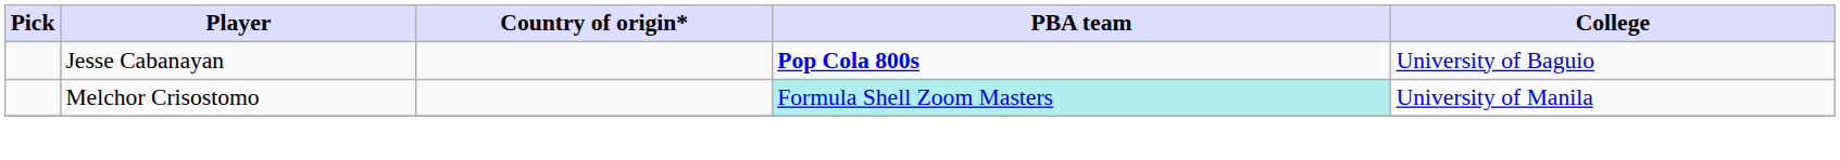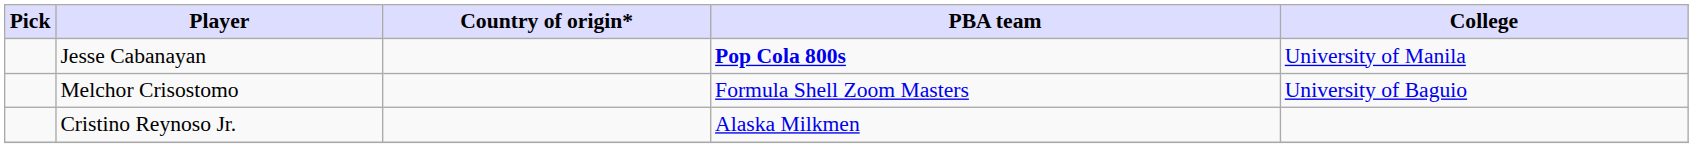 <table class="wikitable">
 <tr>
 <th style="background:#DDDDFF;">Pick</th>
 <th style="background:#DDDDFF;" width="20%">Player</th>
 <th style="background:#DDDDFF;" width="20%">Country of origin*</th>
 <th style="background:#DDDDFF;" width="35%">PBA team</th>
 <th style="background:#DDDDFF;" width="25%">College</th>
 </tr>
 <tr>
 <td align=center></td>
 <td>Jesse Cabanayan</td>
 <td></td>
 <td><strong><a href='#'>Pop Cola 800s</a></strong></td>
-<td><a href='#'>University of Baguio</a></td>
+<td><a href='#'>University of Manila</a></td>
 </tr>
 <tr>
 <td align=center></td>
 <td>Melchor Crisostomo</td>
 <td></td>
-<td style="background: paleturquoise;"><a href='#'>Formula Shell Zoom Masters</a></td>
-<td><a href='#'>University of Manila</a></td>
+<td><a href='#'>Formula Shell Zoom Masters</a></td>
+<td><a href='#'>University of Baguio</a></td>
+</tr>
+<tr>
+<td align=center></td>
+<td>Cristino Reynoso Jr.</td>
+<td></td>
+<td><a href='#'>Alaska Milkmen</a></td>
+<td></td>
 </tr>
 <tr>
 </tr>
 </table>
